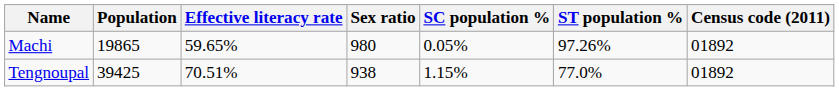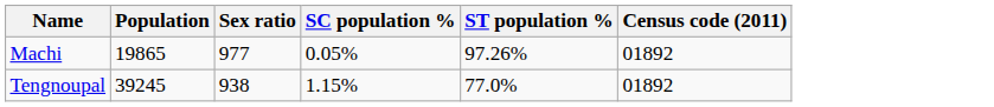 <table class="wikitable sortable">
 <tr>
 <th>Name</th>
 <th>Population</th>
-<th><a href='#'>Effective literacy rate</a></th>
 <th>Sex ratio</th>
 <th><a href='#'>SC</a> population %</th>
 <th><a href='#'>ST</a> population %</th>
 <th>Census code (2011)</th>
 </tr>
 <tr>
 <td><a href='#'>Machi</a></td>
 <td>19865</td>
-<td>59.65%</td>
-<td>980</td>
+<td>977</td>
 <td>0.05%</td>
 <td>97.26%</td>
 <td>01892</td>
 </tr>
 <tr>
 <td><a href='#'>Tengnoupal</a></td>
-<td>39425</td>
-<td>70.51%</td>
+<td>39245</td>
 <td>938</td>
 <td>1.15%</td>
 <td>77.0%</td>
 <td>01892</td>
 </tr>
 </table>
